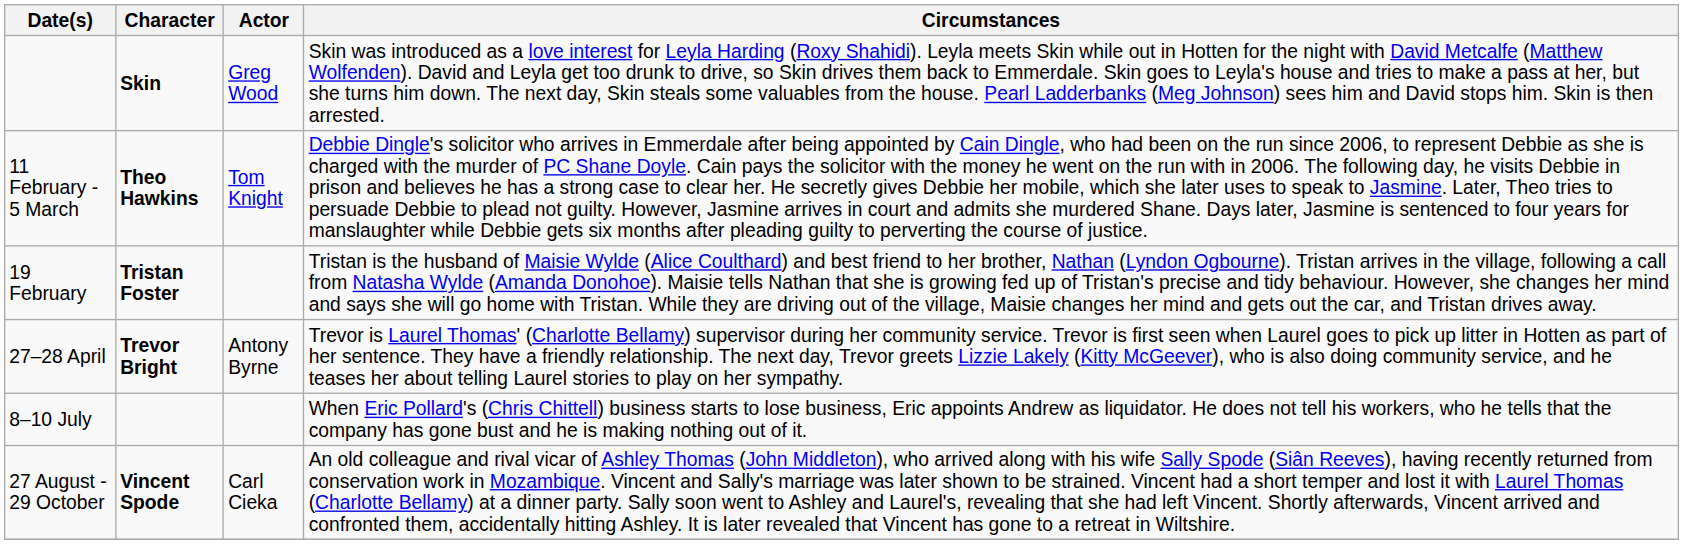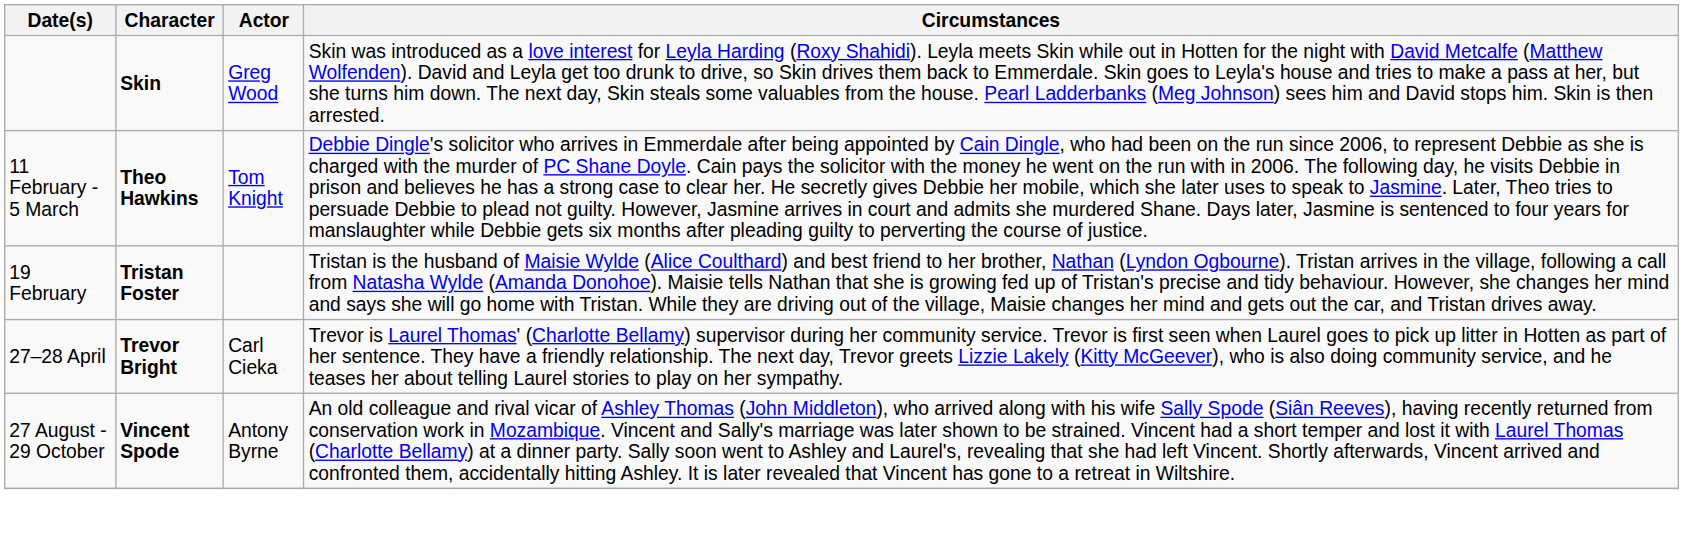 <table class="wikitable" style="font-size:90%">
 <tr>
 <th>Date(s)</th>
 <th>Character</th>
 <th>Actor</th>
 <th>Circumstances</th>
 </tr>
 <tr>
 <td></td>
 <td><strong>Skin</strong></td>
 <td><a href='#'>Greg Wood</a></td>
 <td> Skin was introduced as a <a href='#'>love interest</a> for <a href='#'>Leyla Harding</a> (<a href='#'>Roxy Shahidi</a>). Leyla meets Skin while out in Hotten for the night with <a href='#'>David Metcalfe</a> (<a href='#'>Matthew Wolfenden</a>). David and Leyla get too drunk to drive, so Skin drives them back to Emmerdale. Skin goes to Leyla's house and tries to make a pass at her, but she turns him down. The next day, Skin steals some valuables from the house. <a href='#'>Pearl Ladderbanks</a> (<a href='#'>Meg Johnson</a>) sees him and David stops him. Skin is then arrested.</td>
 </tr>
 <tr>
 <td>11 February - 5 March</td>
 <td><strong>Theo Hawkins</strong></td>
 <td><a href='#'>Tom Knight</a></td>
 <td> <a href='#'>Debbie Dingle</a>'s solicitor who arrives in Emmerdale after being appointed by <a href='#'>Cain Dingle</a>, who had been on the run since 2006, to represent Debbie as she is charged with the murder of <a href='#'>PC Shane Doyle</a>. Cain pays the solicitor with the money he went on the run with in 2006. The following day, he visits Debbie in prison and believes he has a strong case to clear her. He secretly gives Debbie her mobile, which she later uses to speak to <a href='#'>Jasmine</a>. Later, Theo tries to persuade Debbie to plead not guilty. However, Jasmine arrives in court and admits she murdered Shane. Days later, Jasmine is sentenced to four years for manslaughter while Debbie gets six months after pleading guilty to perverting the course of justice.</td>
 </tr>
 <tr>
 <td>19 February</td>
 <td><strong>Tristan Foster</strong></td>
 <td></td>
 <td> Tristan is the husband of <a href='#'>Maisie Wylde</a> (<a href='#'>Alice Coulthard</a>) and best friend to her brother, <a href='#'>Nathan</a> (<a href='#'>Lyndon Ogbourne</a>). Tristan arrives in the village, following a call from <a href='#'>Natasha Wylde</a> (<a href='#'>Amanda Donohoe</a>). Maisie tells Nathan that she is growing fed up of Tristan's precise and tidy behaviour. However, she changes her mind and says she will go home with Tristan. While they are driving out of the village, Maisie changes her mind and gets out the car, and Tristan drives away.</td>
 </tr>
 <tr>
 <td>27–28 April</td>
 <td><strong>Trevor Bright</strong></td>
-<td>Antony Byrne</td>
+<td>Carl Cieka</td>
 <td> Trevor is <a href='#'>Laurel Thomas</a>' (<a href='#'>Charlotte Bellamy</a>) supervisor during her community service. Trevor is first seen when Laurel goes to pick up litter in Hotten as part of her sentence. They have a friendly relationship. The next day, Trevor greets <a href='#'>Lizzie Lakely</a> (<a href='#'>Kitty McGeever</a>), who is also doing community service, and he teases her about telling Laurel stories to play on her sympathy.</td>
-</tr>
-<tr>
-<td>8–10 July</td>
-<td></td>
-<td></td>
-<td> When <a href='#'>Eric Pollard</a>'s (<a href='#'>Chris Chittell</a>) business starts to lose business, Eric appoints Andrew as liquidator. He does not tell his workers, who he tells that the company has gone bust and he is making nothing out of it.</td>
 </tr>
 <tr>
 <td>27 August - 29 October</td>
 <td><strong>Vincent Spode</strong></td>
-<td>Carl Cieka</td>
+<td>Antony Byrne</td>
 <td> An old colleague and rival vicar of <a href='#'>Ashley Thomas</a> (<a href='#'>John Middleton</a>), who arrived along with his wife <a href='#'>Sally Spode</a> (<a href='#'>Siân Reeves</a>), having recently returned from conservation work in <a href='#'>Mozambique</a>. Vincent and Sally's marriage was later shown to be strained. Vincent had a short temper and lost it with <a href='#'>Laurel Thomas</a> (<a href='#'>Charlotte Bellamy</a>) at a dinner party. Sally soon went to Ashley and Laurel's, revealing that she had left Vincent. Shortly afterwards, Vincent arrived and confronted them, accidentally hitting Ashley. It is later revealed that Vincent has gone to a retreat in Wiltshire.</td>
 </tr>
 <tr>
 </tr>
 </table>
